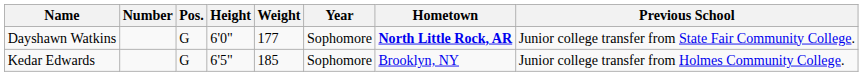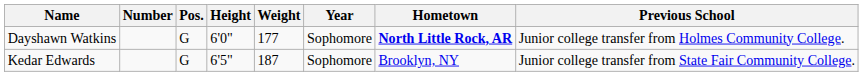 <table class="wikitable sortable" border="1">
 <tr>
 <th>Name</th>
 <th>Number</th>
 <th>Pos.</th>
 <th>Height</th>
 <th>Weight</th>
 <th>Year</th>
 <th>Hometown</th>
 <th class="unsortable">Previous School</th>
 </tr>
 <tr>
 <td sortname>Dayshawn Watkins</td>
 <td></td>
 <td>G</td>
 <td>6'0"</td>
 <td>177</td>
 <td>Sophomore</td>
 <td><strong><a href='#'>North Little Rock, AR</a></strong></td>
-<td>Junior college transfer from <a href='#'>State Fair Community College</a>.</td>
+<td>Junior college transfer from <a href='#'>Holmes Community College</a>.</td>
 </tr>
 <tr>
 <td sortname>Kedar Edwards</td>
 <td></td>
 <td>G</td>
 <td>6'5"</td>
-<td>185</td>
+<td>187</td>
 <td>Sophomore</td>
 <td><a href='#'>Brooklyn, NY</a></td>
-<td>Junior college transfer from <a href='#'>Holmes Community College</a>.</td>
+<td>Junior college transfer from <a href='#'>State Fair Community College</a>.</td>
 </tr>
 </table>
